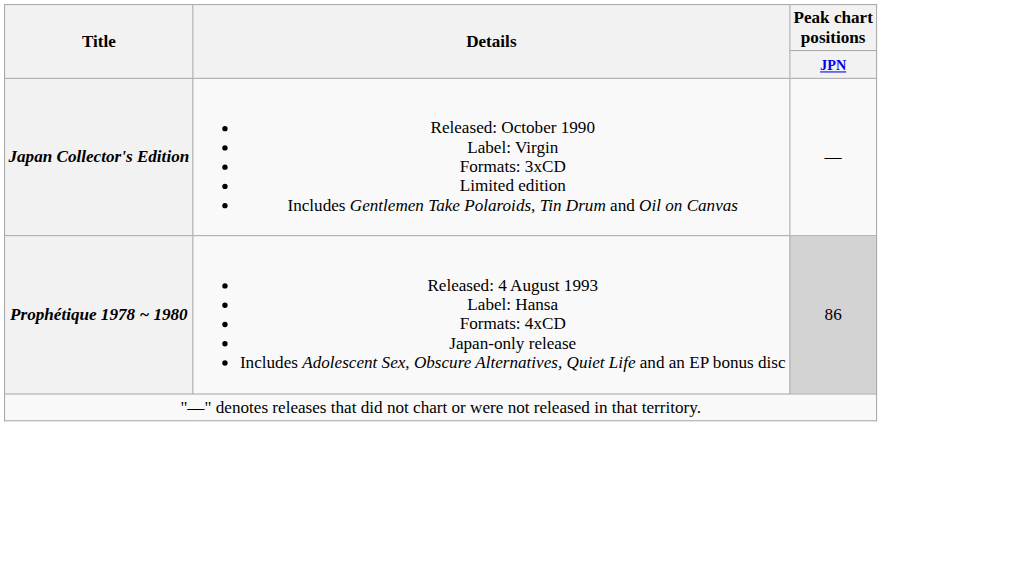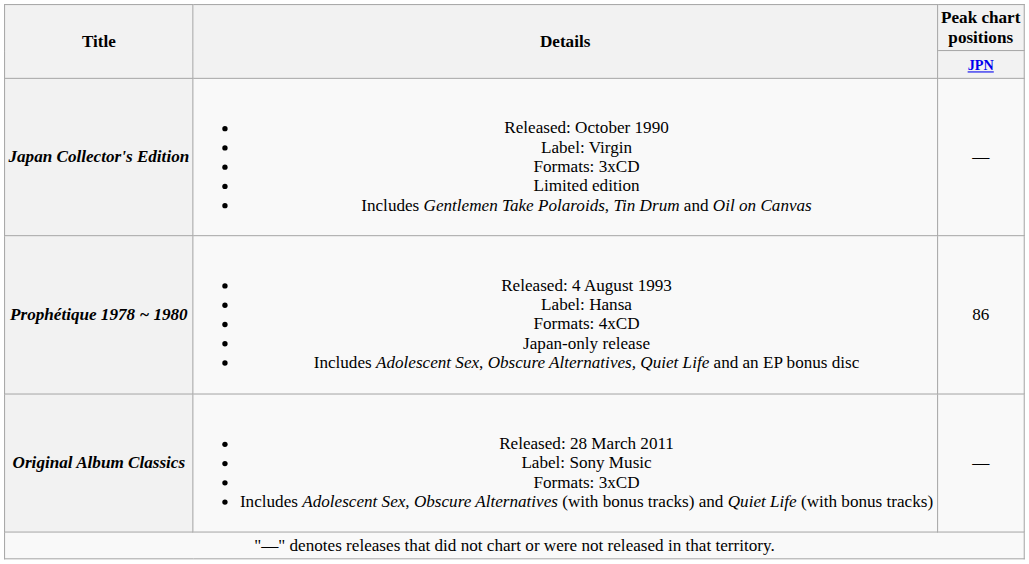 <table class="wikitable plainrowheaders" style="text-align:center;">
 <tr>
 <th scope="col" rowspan="2">Title</th>
 <th scope="col" rowspan="2">Details</th>
 <th colspan="1">Peak chart<br>positions</th>
 </tr>
 <tr>
 <th scope="col"><small><a href='#'>JPN</a></small><br></th>
 </tr>
 <tr>
 <th scope="row"><em>Japan Collector's Edition</em></th>
 <td><br><ul><li>Released: October 1990</li><li>Label: Virgin</li><li>Formats: 3xCD</li><li>Limited edition</li><li>Includes <em>Gentlemen Take Polaroids</em>, <em>Tin Drum</em> and <em>Oil on Canvas</em></li></ul></td>
 <td>—</td>
 </tr>
 <tr>
 <th scope="row"><em>Prophétique 1978 ~ 1980</em></th>
 <td><br><ul><li>Released: 4 August 1993</li><li>Label: Hansa</li><li>Formats: 4xCD</li><li>Japan-only release</li><li>Includes <em>Adolescent Sex</em>, <em>Obscure Alternatives, Quiet Life</em> and an EP bonus disc</li></ul></td>
-<td style="background: lightgrey;">86</td>
+<td>86</td>
+</tr>
+<tr>
+<th scope="row"><em>Original Album Classics</em></th>
+<td><br><ul><li>Released: 28 March 2011</li><li>Label: Sony Music</li><li>Formats: 3xCD</li><li>Includes <em>Adolescent Sex</em>, <em>Obscure Alternatives</em> (with bonus tracks) and <em>Quiet Life</em> (with bonus tracks)</li></ul></td>
+<td>—</td>
 </tr>
 <tr>
 <td colspan="3">"—" denotes releases that did not chart or were not released in that territory.</td>
 </tr>
 </table>
